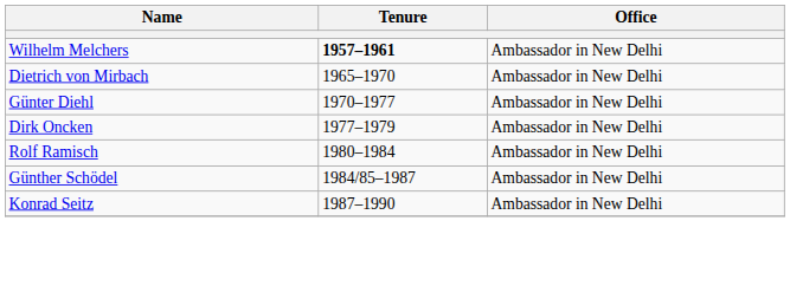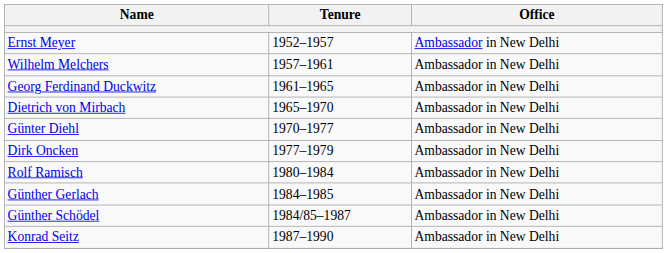 <table class="wikitable">
 <tr class="hintergrundfarbe5">
 <th style="width:19em">Name</th>
 <th style="width:10em">Tenure</th>
 <th style="width:18em">Office</th>
 </tr>
 <tr class="hintergrundfarbe2">
 <th colspan="3"></th>
 </tr>
 <tr>
+<td><a href='#'>Ernst Meyer</a></td>
+<td>1952–1957</td>
+<td><a href='#'>Ambassador</a> in New Delhi</td>
+</tr>
+<tr>
 <td><a href='#'>Wilhelm Melchers</a></td>
-<td><strong>1957–1961</strong></td>
+<td>1957–1961</td>
+<td>Ambassador in New Delhi</td>
+</tr>
+<tr>
+<td><a href='#'>Georg Ferdinand Duckwitz</a></td>
+<td>1961–1965</td>
 <td>Ambassador in New Delhi</td>
 </tr>
 <tr>
 <td><a href='#'>Dietrich von Mirbach</a></td>
 <td>1965–1970</td>
 <td>Ambassador in New Delhi</td>
 </tr>
 <tr>
 <td><a href='#'>Günter Diehl</a></td>
 <td>1970–1977</td>
 <td>Ambassador in New Delhi</td>
 </tr>
 <tr>
 <td><a href='#'>Dirk Oncken</a></td>
 <td>1977–1979</td>
 <td>Ambassador in New Delhi</td>
 </tr>
 <tr>
 <td><a href='#'>Rolf Ramisch</a></td>
 <td>1980–1984</td>
 <td>Ambassador in New Delhi</td>
 </tr>
 <tr>
+<td><a href='#'>Günther Gerlach</a></td>
+<td>1984–1985</td>
+<td>Ambassador in New Delhi</td>
+</tr>
+<tr>
 <td><a href='#'>Günther Schödel</a></td>
 <td>1984/85–1987</td>
 <td>Ambassador in New Delhi</td>
 </tr>
 <tr>
 <td><a href='#'>Konrad Seitz</a></td>
 <td>1987–1990</td>
 <td>Ambassador in New Delhi</td>
 </tr>
 <tr>
 </tr>
 </table>
